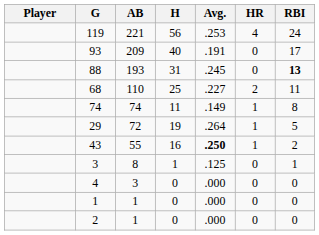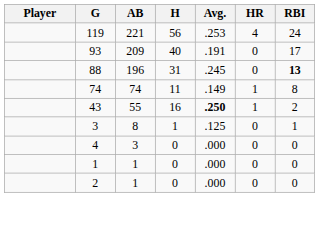 <table class="wikitable sortable">
 <tr>
 <th bgcolor="#DDDDFF" width="16%">Player</th>
 <th bgcolor="#DDDDFF" width="9%">G</th>
 <th bgcolor="#DDDDFF" width="9%">AB</th>
 <th bgcolor="#DDDDFF" width="9%">H</th>
 <th bgcolor="#DDDDFF" width="9%">Avg.</th>
 <th bgcolor="#DDDDFF" width="9%">HR</th>
 <th bgcolor="#DDDDFF" width="9%">RBI</th>
 </tr>
 <tr align="center">
 <td></td>
 <td>119</td>
 <td>221</td>
 <td>56</td>
 <td>.253</td>
 <td>4</td>
 <td>24</td>
 </tr>
 <tr align="center">
 <td></td>
 <td>93</td>
 <td>209</td>
 <td>40</td>
 <td>.191</td>
 <td>0</td>
 <td>17</td>
 </tr>
 <tr align="center">
 <td></td>
 <td>88</td>
-<td>193</td>
+<td>196</td>
 <td>31</td>
 <td>.245</td>
 <td>0</td>
 <td><strong>13</strong></td>
-</tr>
-<tr align="center">
-<td></td>
-<td>68</td>
-<td>110</td>
-<td>25</td>
-<td>.227</td>
-<td>2</td>
-<td>11</td>
 </tr>
 <tr align="center">
 <td></td>
 <td>74</td>
 <td>74</td>
 <td>11</td>
 <td>.149</td>
 <td>1</td>
 <td>8</td>
-</tr>
-<tr align="center">
-<td></td>
-<td>29</td>
-<td>72</td>
-<td>19</td>
-<td>.264</td>
-<td>1</td>
-<td>5</td>
 </tr>
 <tr align="center">
 <td></td>
 <td>43</td>
 <td>55</td>
 <td>16</td>
 <td><strong>.250</strong></td>
 <td>1</td>
 <td>2</td>
 </tr>
 <tr align="center">
 <td></td>
 <td>3</td>
 <td>8</td>
 <td>1</td>
 <td>.125</td>
 <td>0</td>
 <td>1</td>
 </tr>
 <tr align="center">
 <td></td>
 <td>4</td>
 <td>3</td>
 <td>0</td>
 <td>.000</td>
 <td>0</td>
 <td>0</td>
 </tr>
 <tr align="center">
 <td></td>
 <td>1</td>
 <td>1</td>
 <td>0</td>
 <td>.000</td>
 <td>0</td>
 <td>0</td>
 </tr>
 <tr align="center">
 <td></td>
 <td>2</td>
 <td>1</td>
 <td>0</td>
 <td>.000</td>
 <td>0</td>
 <td>0</td>
 </tr>
 </table>
